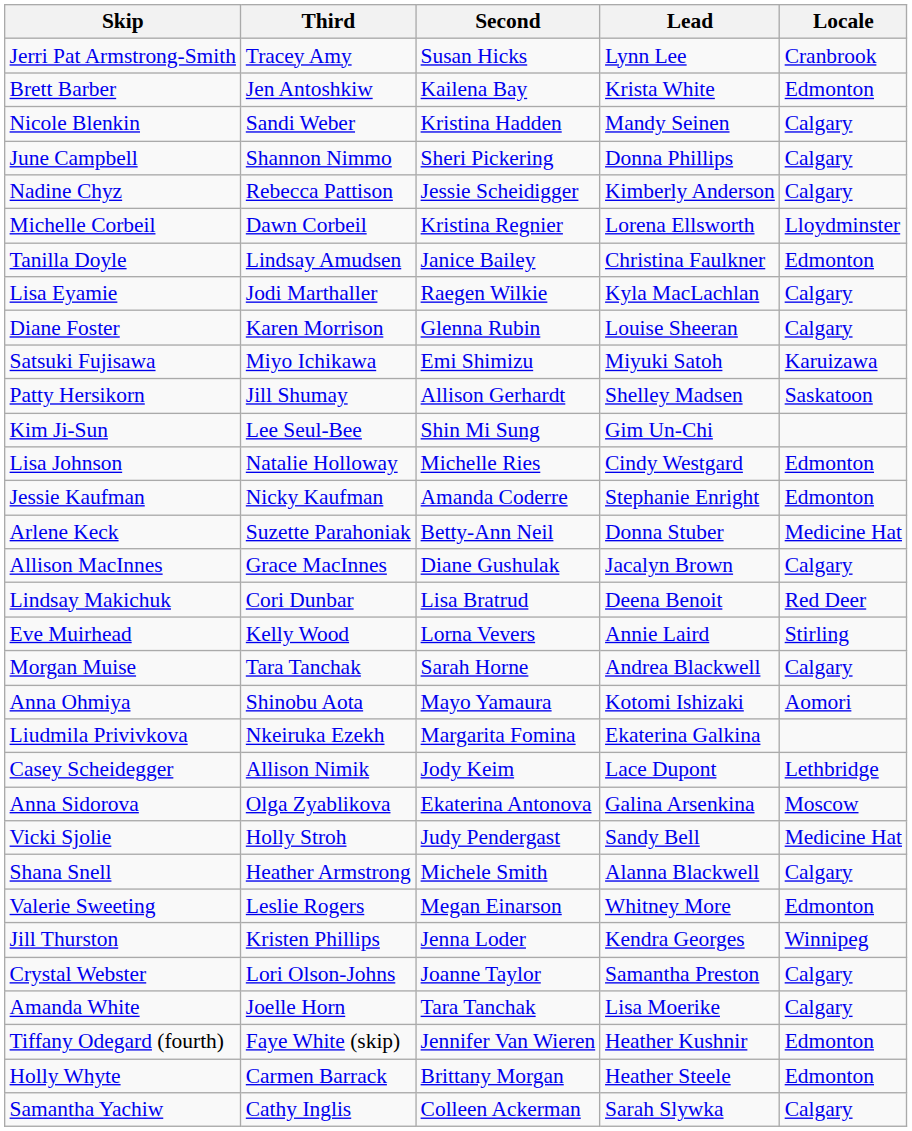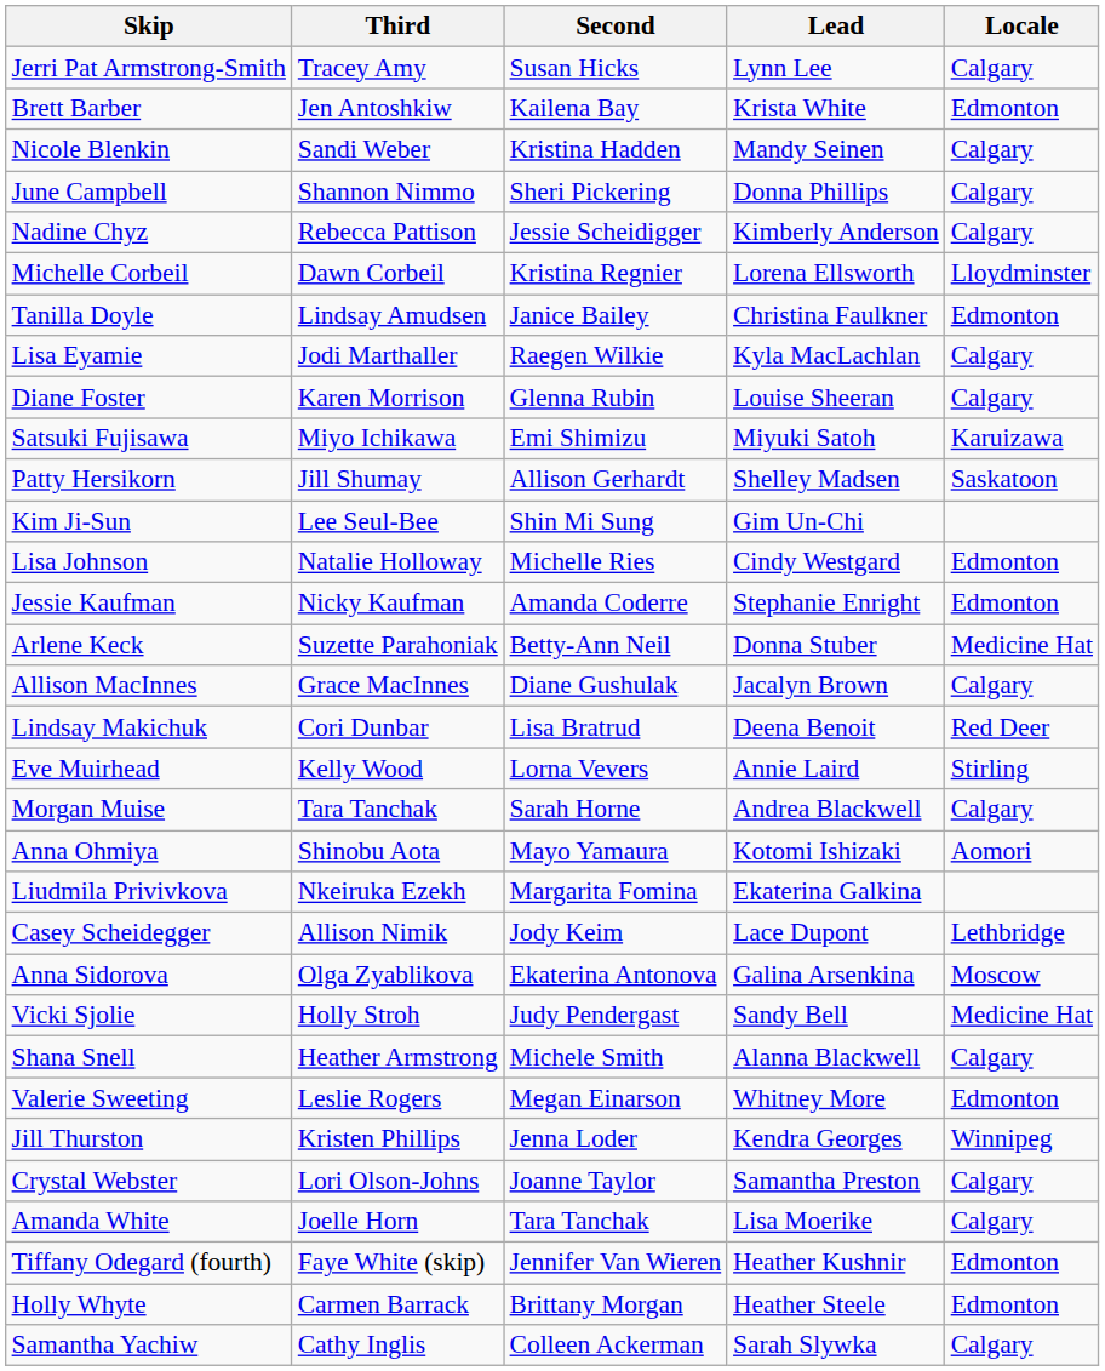 <table class="wikitable">
 <tr>
 <th>Skip</th>
 <th>Third</th>
 <th>Second</th>
 <th>Lead</th>
 <th>Locale</th>
 </tr>
 <tr>
 <td><a href='#'>Jerri Pat Armstrong-Smith</a></td>
 <td><a href='#'>Tracey Amy</a></td>
 <td><a href='#'>Susan Hicks</a></td>
 <td><a href='#'>Lynn Lee</a></td>
-<td> <a href='#'>Cranbrook</a></td>
+<td> <a href='#'>Calgary</a></td>
 </tr>
 <tr>
 <td><a href='#'>Brett Barber</a></td>
 <td><a href='#'>Jen Antoshkiw</a></td>
 <td><a href='#'>Kailena Bay</a></td>
 <td><a href='#'>Krista White</a></td>
 <td> <a href='#'>Edmonton</a></td>
 </tr>
 <tr>
 <td><a href='#'>Nicole Blenkin</a></td>
 <td><a href='#'>Sandi Weber</a></td>
 <td><a href='#'>Kristina Hadden</a></td>
 <td><a href='#'>Mandy Seinen</a></td>
 <td> <a href='#'>Calgary</a></td>
 </tr>
 <tr>
 <td><a href='#'>June Campbell</a></td>
 <td><a href='#'>Shannon Nimmo</a></td>
 <td><a href='#'>Sheri Pickering</a></td>
 <td><a href='#'>Donna Phillips</a></td>
 <td> <a href='#'>Calgary</a></td>
 </tr>
 <tr>
 <td><a href='#'>Nadine Chyz</a></td>
 <td><a href='#'>Rebecca Pattison</a></td>
 <td><a href='#'>Jessie Scheidigger</a></td>
 <td><a href='#'>Kimberly Anderson</a></td>
 <td> <a href='#'>Calgary</a></td>
 </tr>
 <tr>
 <td><a href='#'>Michelle Corbeil</a></td>
 <td><a href='#'>Dawn Corbeil</a></td>
 <td><a href='#'>Kristina Regnier</a></td>
 <td><a href='#'>Lorena Ellsworth</a></td>
 <td> <a href='#'>Lloydminster</a></td>
 </tr>
 <tr>
 <td><a href='#'>Tanilla Doyle</a></td>
 <td><a href='#'>Lindsay Amudsen</a></td>
 <td><a href='#'>Janice Bailey</a></td>
 <td><a href='#'>Christina Faulkner</a></td>
 <td> <a href='#'>Edmonton</a></td>
 </tr>
 <tr>
 <td><a href='#'>Lisa Eyamie</a></td>
 <td><a href='#'>Jodi Marthaller</a></td>
 <td><a href='#'>Raegen Wilkie</a></td>
 <td><a href='#'>Kyla MacLachlan</a></td>
 <td> <a href='#'>Calgary</a></td>
 </tr>
 <tr>
 <td><a href='#'>Diane Foster</a></td>
 <td><a href='#'>Karen Morrison</a></td>
 <td><a href='#'>Glenna Rubin</a></td>
 <td><a href='#'>Louise Sheeran</a></td>
 <td> <a href='#'>Calgary</a></td>
 </tr>
 <tr>
 <td><a href='#'>Satsuki Fujisawa</a></td>
 <td><a href='#'>Miyo Ichikawa</a></td>
 <td><a href='#'>Emi Shimizu</a></td>
 <td><a href='#'>Miyuki Satoh</a></td>
 <td> <a href='#'>Karuizawa</a></td>
 </tr>
 <tr>
 <td><a href='#'>Patty Hersikorn</a></td>
 <td><a href='#'>Jill Shumay</a></td>
 <td><a href='#'>Allison Gerhardt</a></td>
 <td><a href='#'>Shelley Madsen</a></td>
 <td> <a href='#'>Saskatoon</a></td>
 </tr>
 <tr>
 <td><a href='#'>Kim Ji-Sun</a></td>
 <td><a href='#'>Lee Seul-Bee</a></td>
 <td><a href='#'>Shin Mi Sung</a></td>
 <td><a href='#'>Gim Un-Chi</a></td>
 <td></td>
 </tr>
 <tr>
 <td><a href='#'>Lisa Johnson</a></td>
 <td><a href='#'>Natalie Holloway</a></td>
 <td><a href='#'>Michelle Ries</a></td>
 <td><a href='#'>Cindy Westgard</a></td>
 <td> <a href='#'>Edmonton</a></td>
 </tr>
 <tr>
 <td><a href='#'>Jessie Kaufman</a></td>
 <td><a href='#'>Nicky Kaufman</a></td>
 <td><a href='#'>Amanda Coderre</a></td>
 <td><a href='#'>Stephanie Enright</a></td>
 <td> <a href='#'>Edmonton</a></td>
 </tr>
 <tr>
 <td><a href='#'>Arlene Keck</a></td>
 <td><a href='#'>Suzette Parahoniak</a></td>
 <td><a href='#'>Betty-Ann Neil</a></td>
 <td><a href='#'>Donna Stuber</a></td>
 <td> <a href='#'>Medicine Hat</a></td>
 </tr>
 <tr>
 <td><a href='#'>Allison MacInnes</a></td>
 <td><a href='#'>Grace MacInnes</a></td>
 <td><a href='#'>Diane Gushulak</a></td>
 <td><a href='#'>Jacalyn Brown</a></td>
 <td> <a href='#'>Calgary</a></td>
 </tr>
 <tr>
 <td><a href='#'>Lindsay Makichuk</a></td>
 <td><a href='#'>Cori Dunbar</a></td>
 <td><a href='#'>Lisa Bratrud</a></td>
 <td><a href='#'>Deena Benoit</a></td>
 <td> <a href='#'>Red Deer</a></td>
 </tr>
 <tr>
 <td><a href='#'>Eve Muirhead</a></td>
 <td><a href='#'>Kelly Wood</a></td>
 <td><a href='#'>Lorna Vevers</a></td>
 <td><a href='#'>Annie Laird</a></td>
 <td> <a href='#'>Stirling</a></td>
 </tr>
 <tr>
 <td><a href='#'>Morgan Muise</a></td>
 <td><a href='#'>Tara Tanchak</a></td>
 <td><a href='#'>Sarah Horne</a></td>
 <td><a href='#'>Andrea Blackwell</a></td>
 <td> <a href='#'>Calgary</a></td>
 </tr>
 <tr>
 <td><a href='#'>Anna Ohmiya</a></td>
 <td><a href='#'>Shinobu Aota</a></td>
 <td><a href='#'>Mayo Yamaura</a></td>
 <td><a href='#'>Kotomi Ishizaki</a></td>
 <td> <a href='#'>Aomori</a></td>
 </tr>
 <tr>
 <td><a href='#'>Liudmila Privivkova</a></td>
 <td><a href='#'>Nkeiruka Ezekh</a></td>
 <td><a href='#'>Margarita Fomina</a></td>
 <td><a href='#'>Ekaterina Galkina</a></td>
 <td></td>
 </tr>
 <tr>
 <td><a href='#'>Casey Scheidegger</a></td>
 <td><a href='#'>Allison Nimik</a></td>
 <td><a href='#'>Jody Keim</a></td>
 <td><a href='#'>Lace Dupont</a></td>
 <td> <a href='#'>Lethbridge</a></td>
 </tr>
 <tr>
 <td><a href='#'>Anna Sidorova</a></td>
 <td><a href='#'>Olga Zyablikova</a></td>
 <td><a href='#'>Ekaterina Antonova</a></td>
 <td><a href='#'>Galina Arsenkina</a></td>
 <td> <a href='#'>Moscow</a></td>
 </tr>
 <tr>
 <td><a href='#'>Vicki Sjolie</a></td>
 <td><a href='#'>Holly Stroh</a></td>
 <td><a href='#'>Judy Pendergast</a></td>
 <td><a href='#'>Sandy Bell</a></td>
 <td> <a href='#'>Medicine Hat</a></td>
 </tr>
 <tr>
 <td><a href='#'>Shana Snell</a></td>
 <td><a href='#'>Heather Armstrong</a></td>
 <td><a href='#'>Michele Smith</a></td>
 <td><a href='#'>Alanna Blackwell</a></td>
 <td> <a href='#'>Calgary</a></td>
 </tr>
 <tr>
 <td><a href='#'>Valerie Sweeting</a></td>
 <td><a href='#'>Leslie Rogers</a></td>
 <td><a href='#'>Megan Einarson</a></td>
 <td><a href='#'>Whitney More</a></td>
 <td> <a href='#'>Edmonton</a></td>
 </tr>
 <tr>
 <td><a href='#'>Jill Thurston</a></td>
 <td><a href='#'>Kristen Phillips</a></td>
 <td><a href='#'>Jenna Loder</a></td>
 <td><a href='#'>Kendra Georges</a></td>
 <td> <a href='#'>Winnipeg</a></td>
 </tr>
 <tr>
 <td><a href='#'>Crystal Webster</a></td>
 <td><a href='#'>Lori Olson-Johns</a></td>
 <td><a href='#'>Joanne Taylor</a></td>
 <td><a href='#'>Samantha Preston</a></td>
 <td> <a href='#'>Calgary</a></td>
 </tr>
 <tr>
 <td><a href='#'>Amanda White</a></td>
 <td><a href='#'>Joelle Horn</a></td>
 <td><a href='#'>Tara Tanchak</a></td>
 <td><a href='#'>Lisa Moerike</a></td>
 <td> <a href='#'>Calgary</a></td>
 </tr>
 <tr>
 <td><a href='#'>Tiffany Odegard</a> (fourth)</td>
 <td><a href='#'>Faye White</a> (skip)</td>
 <td><a href='#'>Jennifer Van Wieren</a></td>
 <td><a href='#'>Heather Kushnir</a></td>
 <td> <a href='#'>Edmonton</a></td>
 </tr>
 <tr>
 <td><a href='#'>Holly Whyte</a></td>
 <td><a href='#'>Carmen Barrack</a></td>
 <td><a href='#'>Brittany Morgan</a></td>
 <td><a href='#'>Heather Steele</a></td>
 <td> <a href='#'>Edmonton</a></td>
 </tr>
 <tr>
 <td><a href='#'>Samantha Yachiw</a></td>
 <td><a href='#'>Cathy Inglis</a></td>
 <td><a href='#'>Colleen Ackerman</a></td>
 <td><a href='#'>Sarah Slywka</a></td>
 <td> <a href='#'>Calgary</a></td>
 </tr>
 </table>
